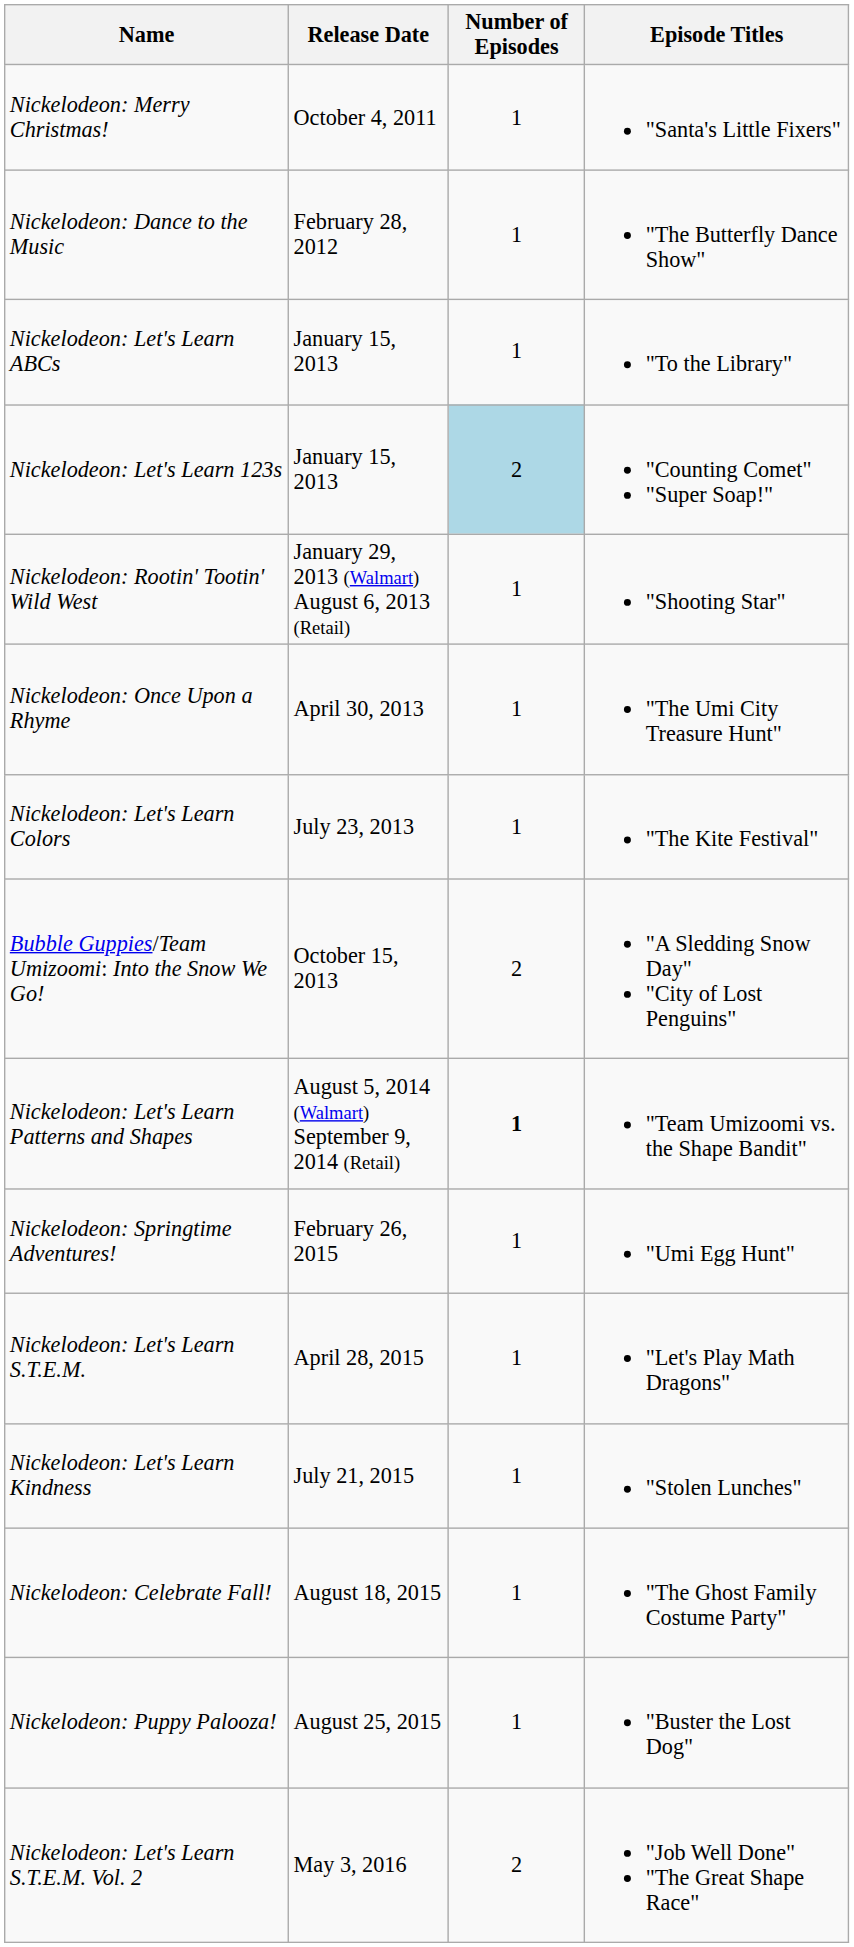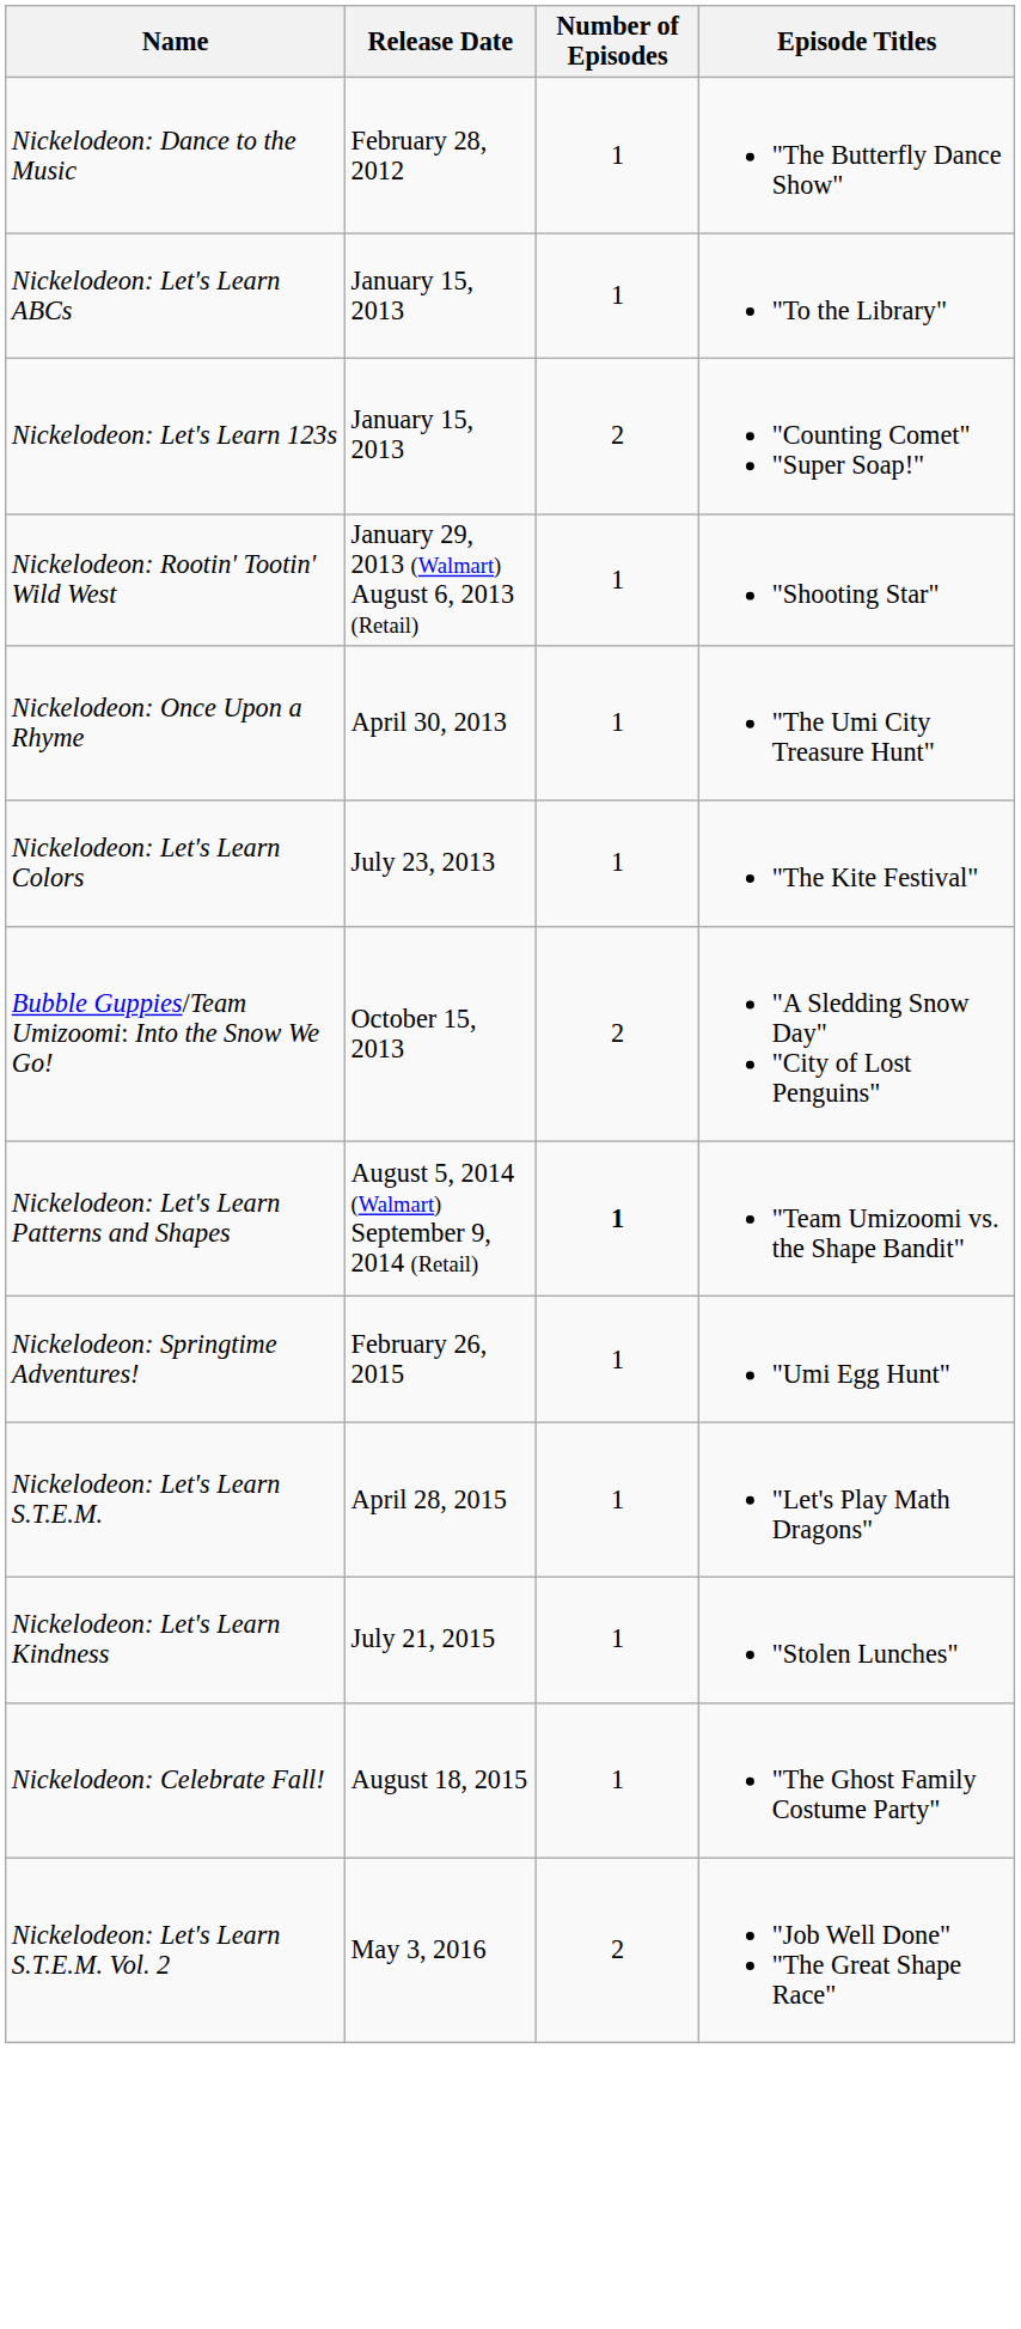 <table class="wikitable">
 <tr>
 <th>Name</th>
 <th>Release Date</th>
 <th>Number of Episodes</th>
 <th>Episode Titles</th>
-</tr>
-<tr>
-<td><em>Nickelodeon: Merry Christmas!</em></td>
-<td>October 4, 2011</td>
-<td style="text-align:center;">1</td>
-<td><br><ul><li>"Santa's Little Fixers"</li></ul></td>
 </tr>
 <tr>
 <td><em>Nickelodeon: Dance to the Music</em></td>
 <td>February 28, 2012</td>
 <td style="text-align:center;">1</td>
 <td><br><ul><li>"The Butterfly Dance Show"</li></ul></td>
 </tr>
 <tr>
 <td><em>Nickelodeon: Let's Learn ABCs</em></td>
 <td>January 15, 2013</td>
 <td style="text-align:center;">1</td>
 <td><br><ul><li>"To the Library"</li></ul></td>
 </tr>
 <tr>
 <td><em>Nickelodeon: Let's Learn 123s</em></td>
 <td>January 15, 2013</td>
-<td style="background: lightblue; text-align:center;">2</td>
+<td style="text-align:center;">2</td>
 <td><br><ul><li>"Counting Comet"</li><li>"Super Soap!"</li></ul></td>
 </tr>
 <tr>
 <td><em>Nickelodeon: Rootin' Tootin' Wild West</em></td>
 <td>January 29, 2013 <small>(<a href='#'>Walmart</a>)</small><br>August 6, 2013 <small>(Retail)</small></td>
 <td style="text-align:center;">1</td>
 <td><br><ul><li>"Shooting Star"</li></ul></td>
 </tr>
 <tr>
 <td><em>Nickelodeon: Once Upon a Rhyme</em></td>
 <td>April 30, 2013</td>
 <td style="text-align:center;">1</td>
 <td><br><ul><li>"The Umi City Treasure Hunt"</li></ul></td>
 </tr>
 <tr>
 <td><em>Nickelodeon: Let's Learn Colors</em></td>
 <td>July 23, 2013</td>
 <td style="text-align:center;">1</td>
 <td><br><ul><li>"The Kite Festival"</li></ul></td>
 </tr>
 <tr>
 <td><em><a href='#'>Bubble Guppies</a></em>/<em>Team Umizoomi</em>: <em>Into the Snow We Go!</em></td>
 <td>October 15, 2013</td>
 <td style="text-align:center;">2</td>
 <td><br><ul><li>"A Sledding Snow Day"</li><li>"City of Lost Penguins"</li></ul></td>
 </tr>
 <tr>
 <td><em>Nickelodeon: Let's Learn Patterns and Shapes</em></td>
 <td>August 5, 2014 <small>(<a href='#'>Walmart</a>)</small><br>September 9, 2014 <small>(Retail)</small></td>
 <td style="text-align:center;"><strong>1</strong></td>
 <td><br><ul><li>"Team Umizoomi vs. the Shape Bandit"</li></ul></td>
 </tr>
 <tr>
 <td><em>Nickelodeon: Springtime Adventures!</em></td>
 <td>February 26, 2015</td>
 <td style="text-align:center;">1</td>
 <td><br><ul><li>"Umi Egg Hunt"</li></ul></td>
 </tr>
 <tr>
 <td><em>Nickelodeon: Let's Learn S.T.E.M.</em></td>
 <td>April 28, 2015</td>
 <td style="text-align:center;">1</td>
 <td><br><ul><li>"Let's Play Math Dragons"</li></ul></td>
 </tr>
 <tr>
 <td><em>Nickelodeon: Let's Learn Kindness</em></td>
 <td>July 21, 2015</td>
 <td style="text-align:center;">1</td>
 <td><br><ul><li>"Stolen Lunches"</li></ul></td>
 </tr>
 <tr>
 <td><em>Nickelodeon: Celebrate Fall!</em></td>
 <td>August 18, 2015</td>
 <td style="text-align:center;">1</td>
 <td><br><ul><li>"The Ghost Family Costume Party"</li></ul></td>
 </tr>
 <tr>
-<td><em>Nickelodeon: Puppy Palooza!</em></td>
-<td>August 25, 2015</td>
-<td style="text-align:center;">1</td>
-<td><br><ul><li>"Buster the Lost Dog"</li></ul></td>
-</tr>
-<tr>
 <td><em>Nickelodeon: Let's Learn S.T.E.M. Vol. 2</em></td>
 <td>May 3, 2016</td>
 <td style="text-align:center;">2</td>
 <td><br><ul><li>"Job Well Done"</li><li>"The Great Shape Race"</li></ul></td>
 </tr>
 </table>
